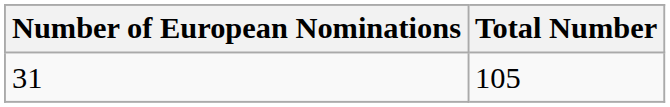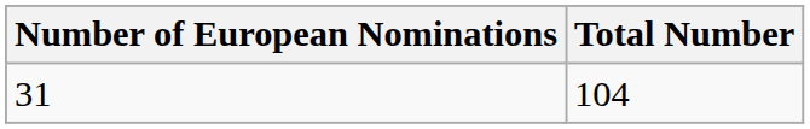 <table class="wikitable">
 <tr>
 <th>Number of European Nominations</th>
 <th>Total Number</th>
 </tr>
 <tr>
 <td>31</td>
-<td>105</td>
+<td>104</td>
 </tr>
 </table>
